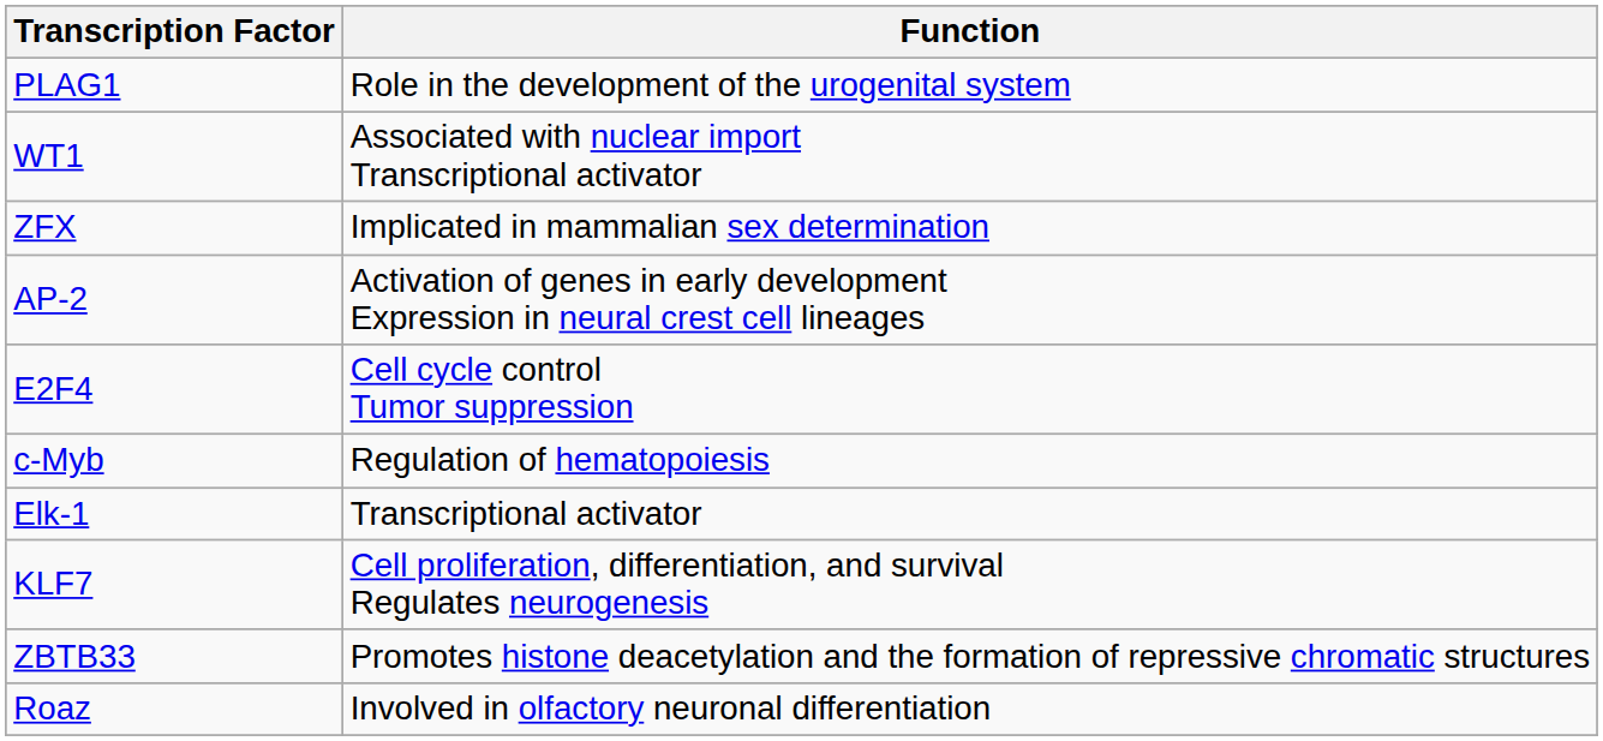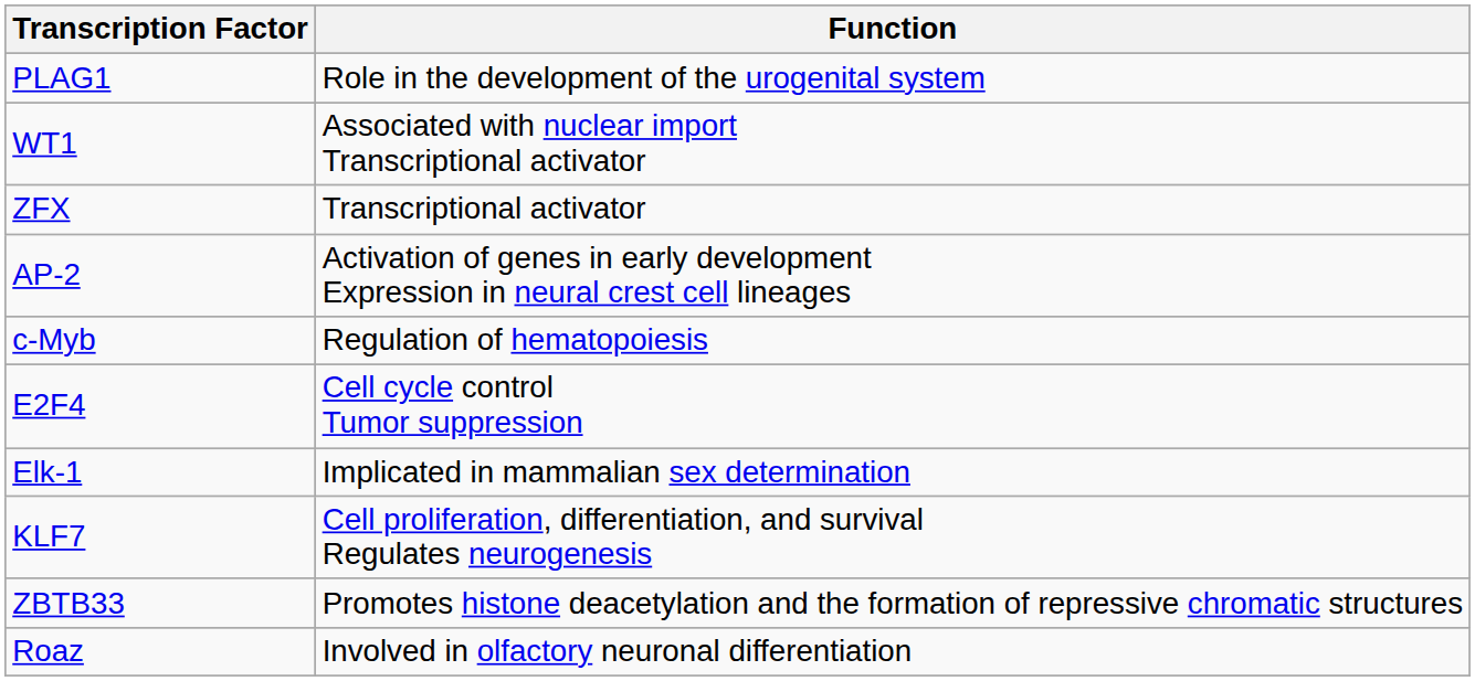 <table class="wikitable">
 <tr>
 <th>Transcription Factor</th>
 <th>Function</th>
 </tr>
 <tr>
 <td><a href='#'>PLAG1</a></td>
 <td>Role in the development of the <a href='#'>urogenital system</a></td>
 </tr>
 <tr>
 <td><a href='#'>WT1</a></td>
 <td>Associated with <a href='#'>nuclear import</a><br>Transcriptional activator</td>
 </tr>
 <tr>
 <td><a href='#'>ZFX</a></td>
-<td>Implicated in mammalian <a href='#'>sex determination</a></td>
+<td>Transcriptional activator</td>
 </tr>
 <tr>
 <td><a href='#'>AP-2</a></td>
 <td>Activation of genes in early development<br>Expression in <a href='#'>neural crest cell</a> lineages</td>
 </tr>
 <tr>
+<td><a href='#'>c-Myb</a></td>
+<td>Regulation of <a href='#'>hematopoiesis</a></td>
+</tr>
+<tr>
 <td><a href='#'>E2F4</a></td>
 <td><a href='#'>Cell cycle</a> control<br><a href='#'>Tumor suppression</a></td>
 </tr>
 <tr>
-<td><a href='#'>c-Myb</a></td>
-<td>Regulation of <a href='#'>hematopoiesis</a></td>
-</tr>
-<tr>
 <td><a href='#'>Elk-1</a></td>
-<td>Transcriptional activator</td>
+<td>Implicated in mammalian <a href='#'>sex determination</a></td>
 </tr>
 <tr>
 <td><a href='#'>KLF7</a></td>
 <td><a href='#'>Cell proliferation</a>, differentiation, and survival<br>Regulates <a href='#'>neurogenesis</a></td>
 </tr>
 <tr>
 <td><a href='#'>ZBTB33</a></td>
 <td>Promotes <a href='#'>histone</a> deacetylation and the formation of repressive <a href='#'>chromatic</a> structures</td>
 </tr>
 <tr>
 <td><a href='#'>Roaz</a></td>
 <td>Involved in <a href='#'>olfactory</a> neuronal differentiation</td>
 </tr>
 </table>
